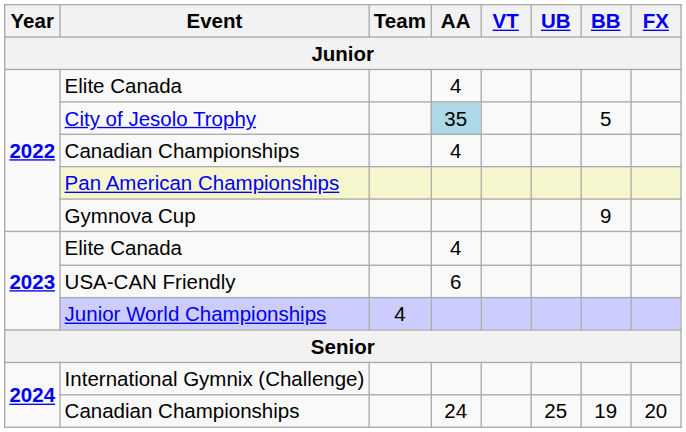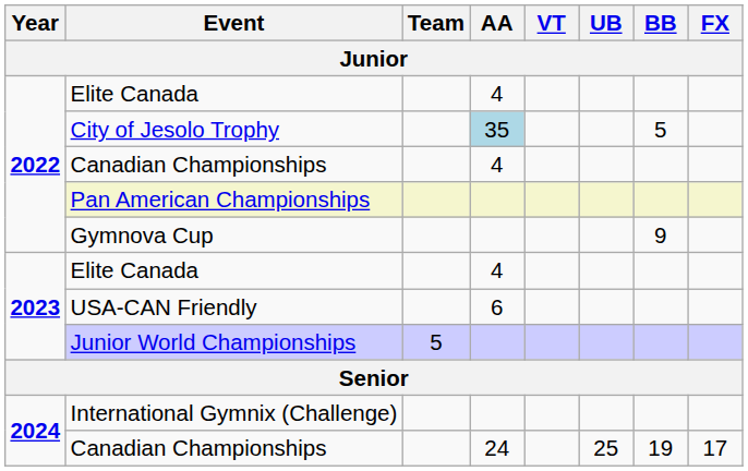 <table class="wikitable" style="text-align:center; font-size:95%;">
 <tr>
 <th align=center>Year</th>
 <th align=center>Event</th>
 <th style="width:30px;">Team</th>
 <th style="width:30px;">AA</th>
 <th style="width:30px;"><a href='#'>VT</a></th>
 <th style="width:30px;"><a href='#'>UB</a></th>
 <th style="width:30px;"><a href='#'>BB</a></th>
 <th style="width:30px;"><a href='#'>FX</a></th>
 </tr>
 <tr>
 <th colspan="8">Junior</th>
 </tr>
 <tr>
 <td rowspan="5"><strong><a href='#'>2022</a></strong></td>
 <td align=left>Elite Canada</td>
 <td></td>
 <td>4</td>
 <td></td>
 <td></td>
 <td></td>
 <td></td>
 </tr>
 <tr>
 <td align=left><a href='#'>City of Jesolo Trophy</a></td>
 <td></td>
 <td style="background: lightblue;">35</td>
 <td></td>
 <td></td>
 <td>5</td>
 <td></td>
 </tr>
 <tr>
 <td align=left>Canadian Championships</td>
 <td></td>
 <td>4</td>
 <td></td>
 <td></td>
 <td></td>
 <td></td>
 </tr>
 <tr bgcolor=#F5F6CE>
 <td align=left><a href='#'>Pan American Championships</a></td>
 <td></td>
 <td></td>
 <td></td>
 <td></td>
 <td></td>
 <td></td>
 </tr>
 <tr>
 <td align=left>Gymnova Cup</td>
 <td></td>
 <td></td>
 <td></td>
 <td></td>
 <td>9</td>
 <td></td>
 </tr>
 <tr>
 <td rowspan="3"><strong><a href='#'>2023</a></strong></td>
 <td align=left>Elite Canada</td>
 <td></td>
 <td>4</td>
 <td></td>
 <td></td>
 <td></td>
 <td></td>
 </tr>
 <tr>
 <td align=left>USA-CAN Friendly</td>
 <td></td>
 <td>6</td>
 <td></td>
 <td></td>
 <td></td>
 <td></td>
 </tr>
 <tr bgcolor=#CCCCFF>
 <td align=left><a href='#'>Junior World Championships</a></td>
-<td>4</td>
+<td>5</td>
 <td></td>
 <td></td>
 <td></td>
 <td></td>
 <td></td>
 </tr>
 <tr>
 <th colspan="8">Senior</th>
 </tr>
 <tr>
 <td rowspan="2"><strong><a href='#'>2024</a></strong></td>
 <td align=left>International Gymnix (Challenge)</td>
 <td></td>
 <td></td>
 <td></td>
 <td></td>
 <td></td>
 <td></td>
 </tr>
 <tr>
 <td align=left>Canadian Championships</td>
 <td></td>
 <td>24</td>
 <td></td>
 <td>25</td>
 <td>19</td>
-<td>20</td>
+<td>17</td>
 </tr>
 </table>
